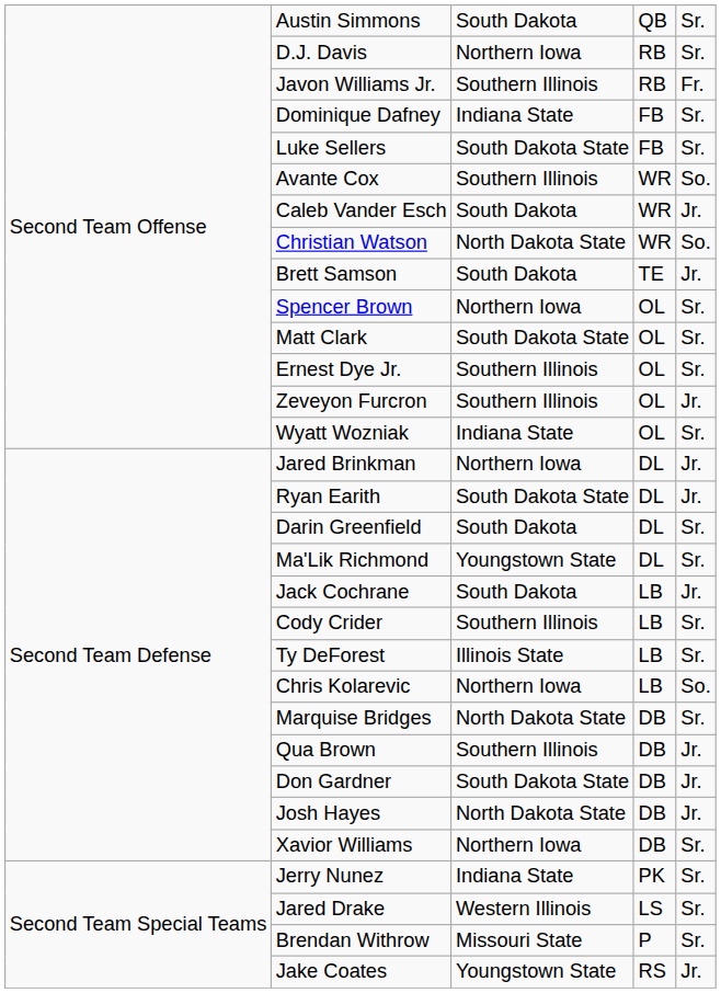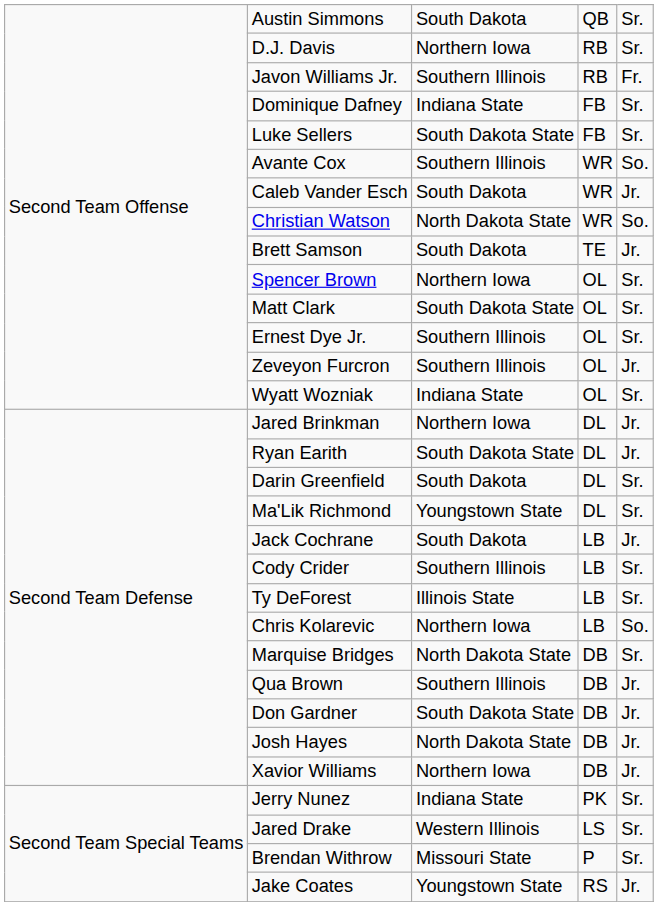 <table class="wikitable">
 <tr>
 <td rowspan=14>Second Team Offense</td>
 <td>Austin Simmons</td>
 <td>South Dakota</td>
 <td>QB</td>
 <td>Sr.</td>
 </tr>
 <tr>
 <td>D.J. Davis</td>
 <td>Northern Iowa</td>
 <td>RB</td>
 <td>Sr.</td>
 </tr>
 <tr>
 <td>Javon Williams Jr.</td>
 <td>Southern Illinois</td>
 <td>RB</td>
 <td>Fr.</td>
 </tr>
 <tr>
 <td>Dominique Dafney</td>
 <td>Indiana State</td>
 <td>FB</td>
 <td>Sr.</td>
 </tr>
 <tr>
 <td>Luke Sellers</td>
 <td>South Dakota State</td>
 <td>FB</td>
 <td>Sr.</td>
 </tr>
 <tr>
 <td>Avante Cox</td>
 <td>Southern Illinois</td>
 <td>WR</td>
 <td>So.</td>
 </tr>
 <tr>
 <td>Caleb Vander Esch</td>
 <td>South Dakota</td>
 <td>WR</td>
 <td>Jr.</td>
 </tr>
 <tr>
 <td><a href='#'>Christian Watson</a></td>
 <td>North Dakota State</td>
 <td>WR</td>
 <td>So.</td>
 </tr>
 <tr>
 <td>Brett Samson</td>
 <td>South Dakota</td>
 <td>TE</td>
 <td>Jr.</td>
 </tr>
 <tr>
 <td><a href='#'>Spencer Brown</a></td>
 <td>Northern Iowa</td>
 <td>OL</td>
 <td>Sr.</td>
 </tr>
 <tr>
 <td>Matt Clark</td>
 <td>South Dakota State</td>
 <td>OL</td>
 <td>Sr.</td>
 </tr>
 <tr>
 <td>Ernest Dye Jr.</td>
 <td>Southern Illinois</td>
 <td>OL</td>
 <td>Sr.</td>
 </tr>
 <tr>
 <td>Zeveyon Furcron</td>
 <td>Southern Illinois</td>
 <td>OL</td>
 <td>Jr.</td>
 </tr>
 <tr>
 <td>Wyatt Wozniak</td>
 <td>Indiana State</td>
 <td>OL</td>
 <td>Sr.</td>
 </tr>
 <tr>
 <td rowspan=13>Second Team Defense</td>
 <td>Jared Brinkman</td>
 <td>Northern Iowa</td>
 <td>DL</td>
 <td>Jr.</td>
 </tr>
 <tr>
 <td>Ryan Earith</td>
 <td>South Dakota State</td>
 <td>DL</td>
 <td>Jr.</td>
 </tr>
 <tr>
 <td>Darin Greenfield</td>
 <td>South Dakota</td>
 <td>DL</td>
 <td>Sr.</td>
 </tr>
 <tr>
 <td>Ma'Lik Richmond</td>
 <td>Youngstown State</td>
 <td>DL</td>
 <td>Sr.</td>
 </tr>
 <tr>
 <td>Jack Cochrane</td>
 <td>South Dakota</td>
 <td>LB</td>
 <td>Jr.</td>
 </tr>
 <tr>
 <td>Cody Crider</td>
 <td>Southern Illinois</td>
 <td>LB</td>
 <td>Sr.</td>
 </tr>
 <tr>
 <td>Ty DeForest</td>
 <td>Illinois State</td>
 <td>LB</td>
 <td>Sr.</td>
 </tr>
 <tr>
 <td>Chris Kolarevic</td>
 <td>Northern Iowa</td>
 <td>LB</td>
 <td>So.</td>
 </tr>
 <tr>
 <td>Marquise Bridges</td>
 <td>North Dakota State</td>
 <td>DB</td>
 <td>Sr.</td>
 </tr>
 <tr>
 <td>Qua Brown</td>
 <td>Southern Illinois</td>
 <td>DB</td>
 <td>Jr.</td>
 </tr>
 <tr>
 <td>Don Gardner</td>
 <td>South Dakota State</td>
 <td>DB</td>
 <td>Jr.</td>
 </tr>
 <tr>
 <td>Josh Hayes</td>
 <td>North Dakota State</td>
 <td>DB</td>
 <td>Jr.</td>
 </tr>
 <tr>
 <td>Xavior Williams</td>
 <td>Northern Iowa</td>
 <td>DB</td>
-<td>Sr.</td>
+<td>Jr.</td>
 </tr>
 <tr>
 <td rowspan=4>Second Team Special Teams</td>
 <td>Jerry Nunez</td>
 <td>Indiana State</td>
 <td>PK</td>
 <td>Sr.</td>
 </tr>
 <tr>
 <td>Jared Drake</td>
 <td>Western Illinois</td>
 <td>LS</td>
 <td>Sr.</td>
 </tr>
 <tr>
 <td>Brendan Withrow</td>
 <td>Missouri State</td>
 <td>P</td>
 <td>Sr.</td>
 </tr>
 <tr>
 <td>Jake Coates</td>
 <td>Youngstown State</td>
 <td>RS</td>
 <td>Jr.</td>
 </tr>
 </table>
